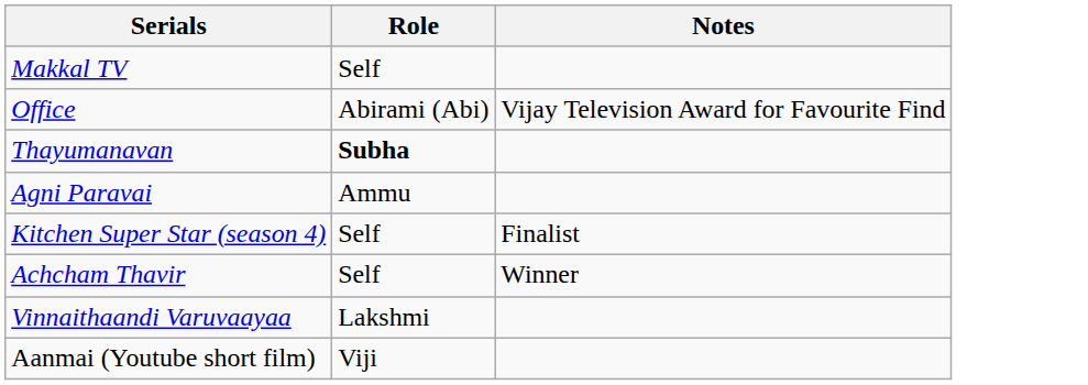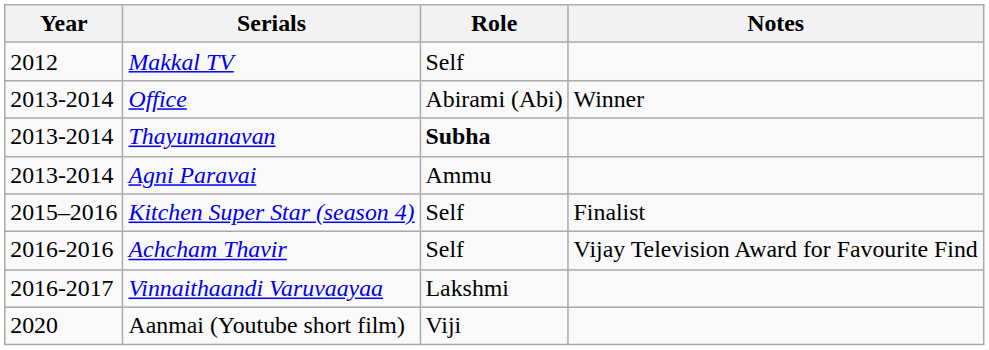 <table class="wikitable sortable">
 <tr>
+<th>Year</th>
 <th>Serials</th>
 <th>Role</th>
 <th class="unsortable">Notes</th>
 </tr>
 <tr>
+<td>2012</td>
 <td><em><a href='#'>Makkal TV</a></em></td>
 <td>Self</td>
 <td></td>
 </tr>
 <tr>
+<td>2013-2014</td>
 <td><em><a href='#'>Office</a></em></td>
 <td>Abirami (Abi)</td>
-<td>Vijay Television Award for Favourite Find</td>
+<td>Winner</td>
 </tr>
 <tr>
+<td>2013-2014</td>
 <td><em><a href='#'>Thayumanavan</a></em></td>
 <td><strong>Subha</strong></td>
 <td></td>
 </tr>
 <tr>
+<td>2013-2014</td>
 <td><em><a href='#'>Agni Paravai</a></em></td>
 <td>Ammu</td>
 <td></td>
 </tr>
 <tr>
+<td>2015–2016</td>
 <td><em><a href='#'>Kitchen Super Star (season 4)</a></em></td>
 <td>Self</td>
 <td>Finalist</td>
 </tr>
 <tr>
+<td>2016-2016</td>
 <td><em><a href='#'>Achcham Thavir</a></em></td>
 <td>Self</td>
-<td>Winner</td>
+<td>Vijay Television Award for Favourite Find</td>
 </tr>
 <tr>
+<td>2016-2017</td>
 <td><em><a href='#'>Vinnaithaandi Varuvaayaa</a></em></td>
 <td>Lakshmi</td>
 <td></td>
 </tr>
 <tr>
+<td>2020</td>
 <td>Aanmai (Youtube short film)</td>
 <td>Viji</td>
 <td></td>
 </tr>
 </table>
